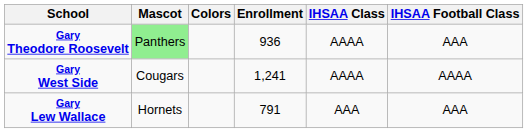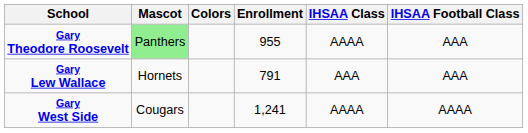 <table class="wikitable" style="text-align:center;">
 <tr>
 <th>School</th>
 <th>Mascot</th>
 <th>Colors</th>
 <th>Enrollment</th>
 <th><a href='#'>IHSAA</a> Class</th>
 <th><a href='#'>IHSAA</a> Football Class</th>
 </tr>
 <tr>
 <td><strong><a href='#'><small>Gary</small> <br> Theodore Roosevelt</a></strong></td>
 <td style="background: lightgreen;">Panthers</td>
 <td>  </td>
-<td>936</td>
+<td>955</td>
 <td>AAAA</td>
+<td>AAA</td>
+</tr>
+<tr>
+<td><strong><a href='#'><small>Gary</small> <br> Lew Wallace</a></strong></td>
+<td>Hornets</td>
+<td>  </td>
+<td>791</td>
+<td>AAA</td>
 <td>AAA</td>
 </tr>
 <tr>
 <td><strong><a href='#'><small>Gary</small> <br> West Side</a></strong></td>
 <td>Cougars</td>
 <td>  </td>
 <td>1,241</td>
 <td>AAAA</td>
 <td>AAAA</td>
 </tr>
-<tr>
-<td><strong><a href='#'><small>Gary</small> <br> Lew Wallace</a></strong></td>
-<td>Hornets</td>
-<td>  </td>
-<td>791</td>
-<td>AAA</td>
-<td>AAA</td>
-</tr>
 </table>
